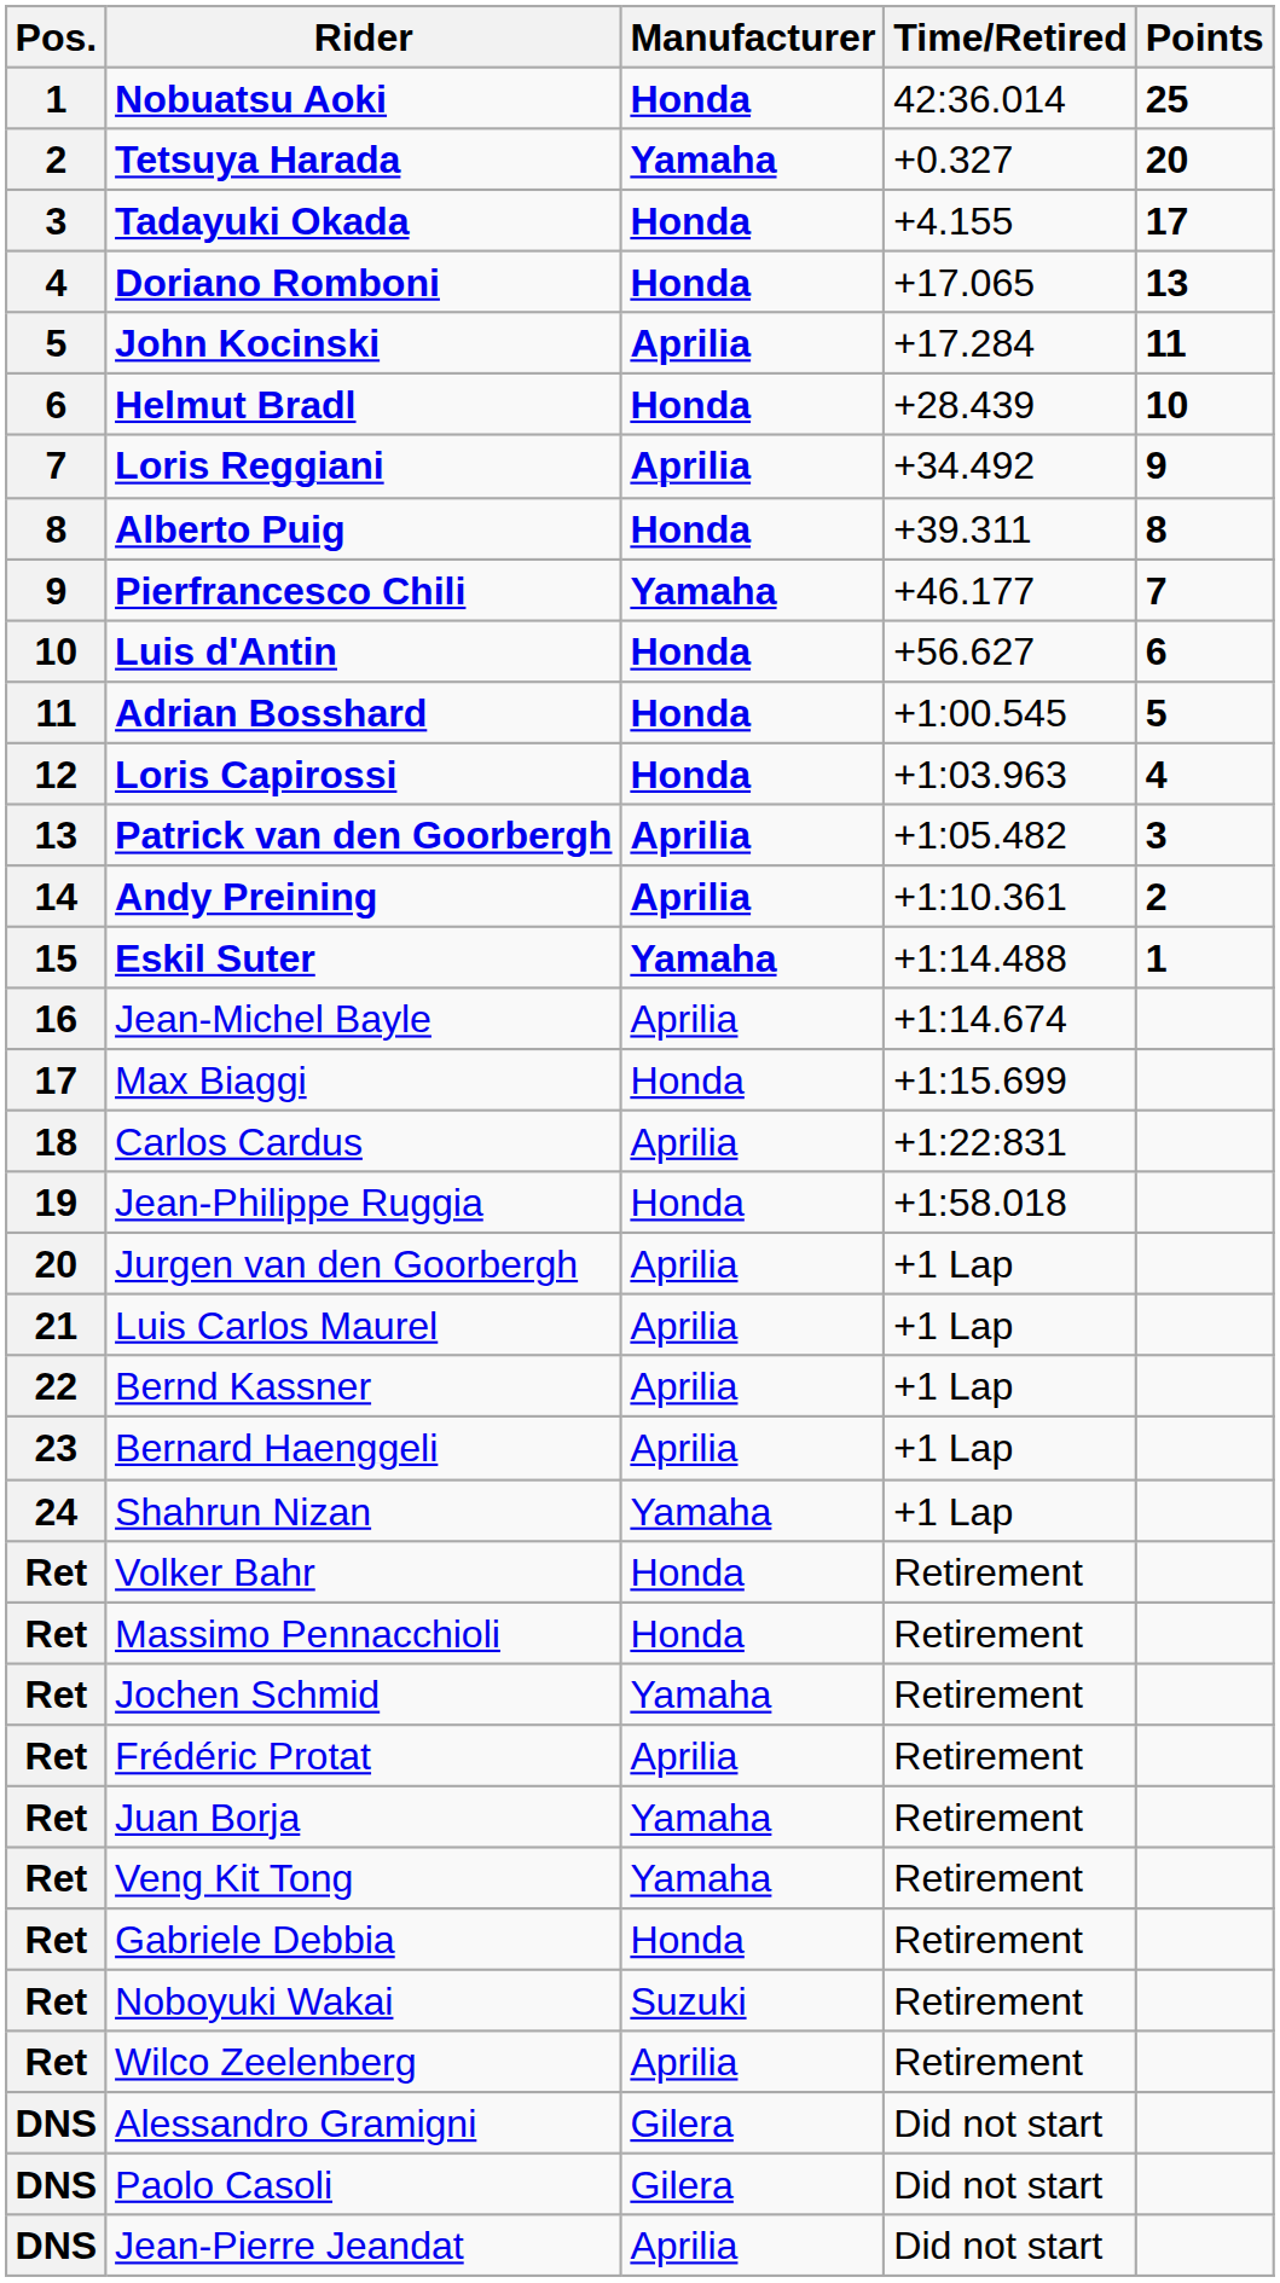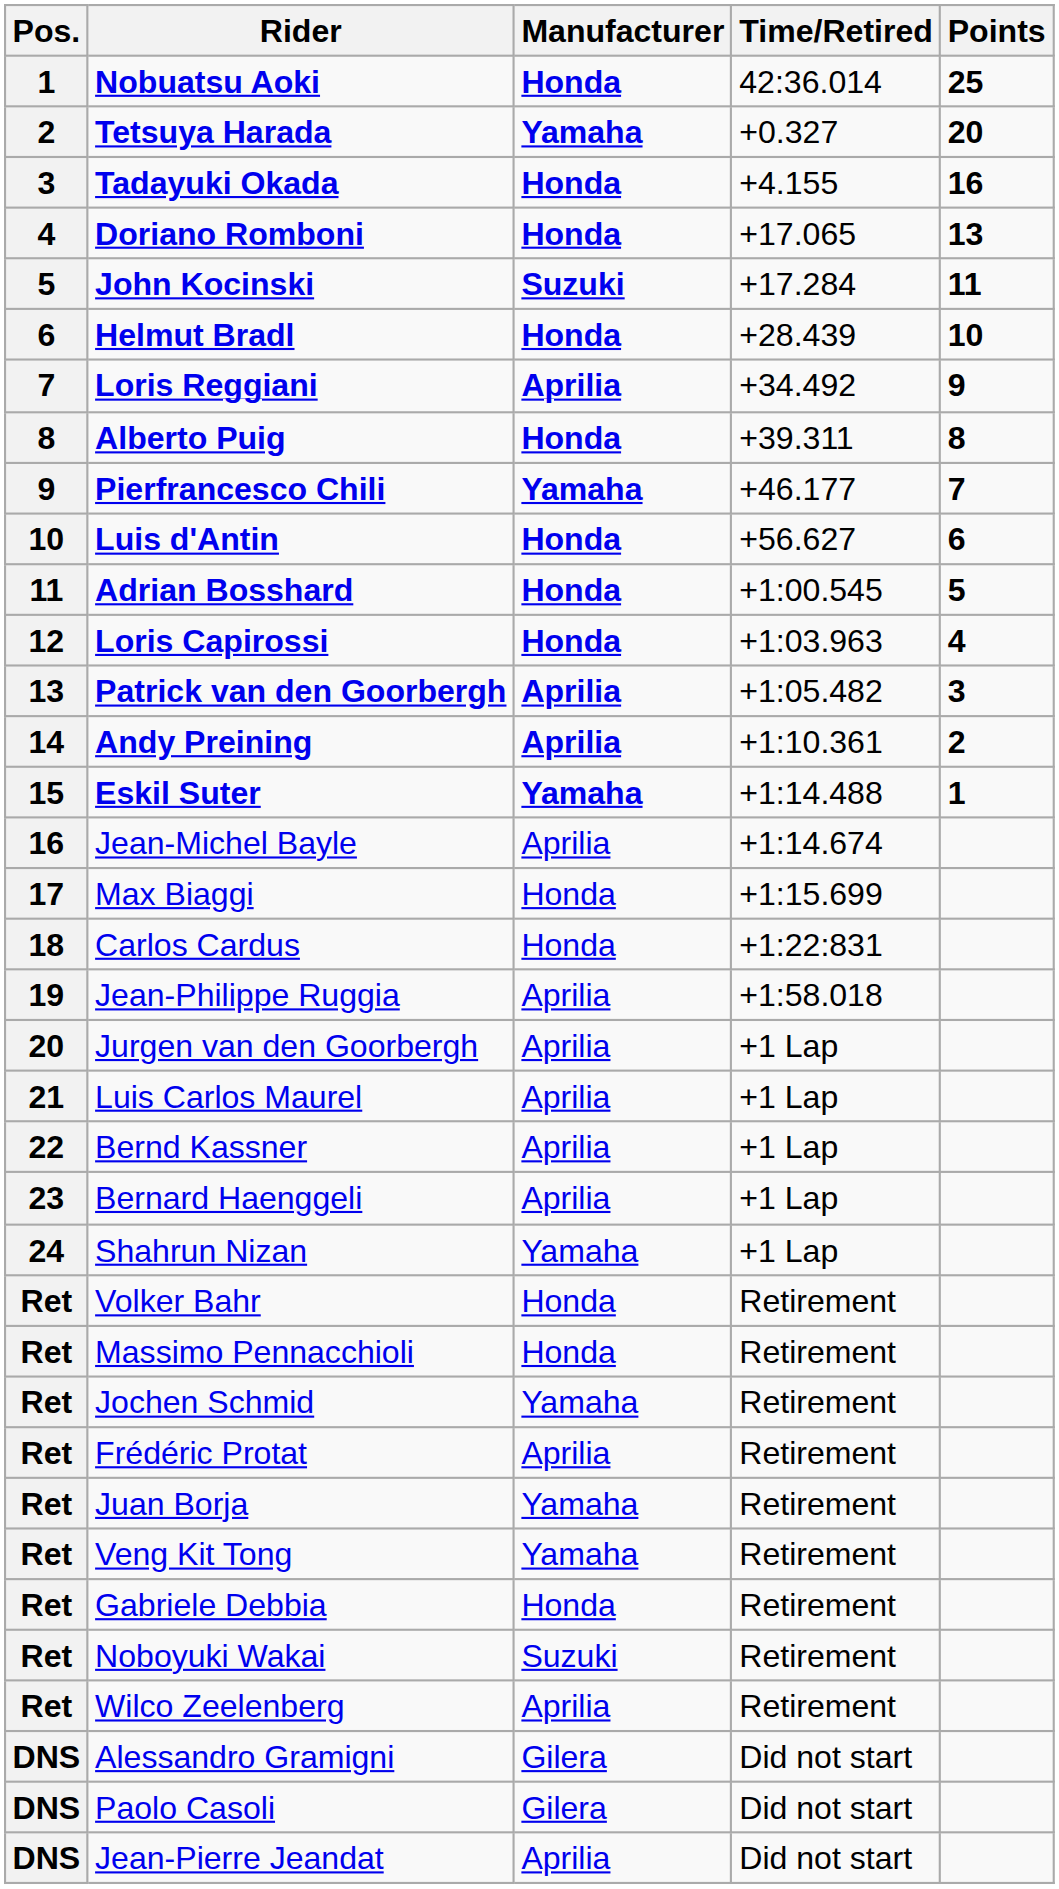 <table class="wikitable" style="font-size: 95%;">
 <tr>
 <th>Pos.</th>
 <th>Rider</th>
 <th>Manufacturer</th>
 <th>Time/Retired</th>
 <th>Points</th>
 </tr>
 <tr>
 <th>1</th>
 <td> <strong><a href='#'>Nobuatsu Aoki</a></strong></td>
 <td><strong><a href='#'>Honda</a></strong></td>
 <td>42:36.014</td>
 <td><strong>25</strong></td>
 </tr>
 <tr>
 <th>2</th>
 <td> <strong><a href='#'>Tetsuya Harada</a></strong></td>
 <td><strong><a href='#'>Yamaha</a></strong></td>
 <td>+0.327</td>
 <td><strong>20</strong></td>
 </tr>
 <tr>
 <th>3</th>
 <td> <strong><a href='#'>Tadayuki Okada</a></strong></td>
 <td><strong><a href='#'>Honda</a></strong></td>
 <td>+4.155</td>
-<td><strong>17</strong></td>
+<td><strong>16</strong></td>
 </tr>
 <tr>
 <th>4</th>
 <td> <strong><a href='#'>Doriano Romboni</a></strong></td>
 <td><strong><a href='#'>Honda</a></strong></td>
 <td>+17.065</td>
 <td><strong>13</strong></td>
 </tr>
 <tr>
 <th>5</th>
 <td> <strong><a href='#'>John Kocinski</a></strong></td>
-<td><strong><a href='#'>Aprilia</a></strong></td>
+<td><strong><a href='#'>Suzuki</a></strong></td>
 <td>+17.284</td>
 <td><strong>11</strong></td>
 </tr>
 <tr>
 <th>6</th>
 <td> <strong><a href='#'>Helmut Bradl</a></strong></td>
 <td><strong><a href='#'>Honda</a></strong></td>
 <td>+28.439</td>
 <td><strong>10</strong></td>
 </tr>
 <tr>
 <th>7</th>
 <td> <strong><a href='#'>Loris Reggiani</a></strong></td>
 <td><strong><a href='#'>Aprilia</a></strong></td>
 <td>+34.492</td>
 <td><strong>9</strong></td>
 </tr>
 <tr>
 <th>8</th>
 <td> <strong><a href='#'>Alberto Puig</a></strong></td>
 <td><strong><a href='#'>Honda</a></strong></td>
 <td>+39.311</td>
 <td><strong>8</strong></td>
 </tr>
 <tr>
 <th>9</th>
 <td> <strong><a href='#'>Pierfrancesco Chili</a></strong></td>
 <td><strong><a href='#'>Yamaha</a></strong></td>
 <td>+46.177</td>
 <td><strong>7</strong></td>
 </tr>
 <tr>
 <th>10</th>
 <td> <strong><a href='#'>Luis d'Antin</a></strong></td>
 <td><strong><a href='#'>Honda</a></strong></td>
 <td>+56.627</td>
 <td><strong>6</strong></td>
 </tr>
 <tr>
 <th>11</th>
 <td> <strong><a href='#'>Adrian Bosshard</a></strong></td>
 <td><strong><a href='#'>Honda</a></strong></td>
 <td>+1:00.545</td>
 <td><strong>5</strong></td>
 </tr>
 <tr>
 <th>12</th>
 <td> <strong><a href='#'>Loris Capirossi</a></strong></td>
 <td><strong><a href='#'>Honda</a></strong></td>
 <td>+1:03.963</td>
 <td><strong>4</strong></td>
 </tr>
 <tr>
 <th>13</th>
 <td> <strong><a href='#'>Patrick van den Goorbergh</a></strong></td>
 <td><strong><a href='#'>Aprilia</a></strong></td>
 <td>+1:05.482</td>
 <td><strong>3</strong></td>
 </tr>
 <tr>
 <th>14</th>
 <td> <strong><a href='#'>Andy Preining</a></strong></td>
 <td><strong><a href='#'>Aprilia</a></strong></td>
 <td>+1:10.361</td>
 <td><strong>2</strong></td>
 </tr>
 <tr>
 <th>15</th>
 <td> <strong><a href='#'>Eskil Suter</a></strong></td>
 <td><strong><a href='#'>Yamaha</a></strong></td>
 <td>+1:14.488</td>
 <td><strong>1</strong></td>
 </tr>
 <tr>
 <th>16</th>
 <td> <a href='#'>Jean-Michel Bayle</a></td>
 <td><a href='#'>Aprilia</a></td>
 <td>+1:14.674</td>
 <td></td>
 </tr>
 <tr>
 <th>17</th>
 <td> <a href='#'>Max Biaggi</a></td>
 <td><a href='#'>Honda</a></td>
 <td>+1:15.699</td>
 <td></td>
 </tr>
 <tr>
 <th>18</th>
 <td> <a href='#'>Carlos Cardus</a></td>
-<td><a href='#'>Aprilia</a></td>
+<td><a href='#'>Honda</a></td>
 <td>+1:22:831</td>
 <td></td>
 </tr>
 <tr>
 <th>19</th>
 <td> <a href='#'>Jean-Philippe Ruggia</a></td>
-<td><a href='#'>Honda</a></td>
+<td><a href='#'>Aprilia</a></td>
 <td>+1:58.018</td>
 <td></td>
 </tr>
 <tr>
 <th>20</th>
 <td> <a href='#'>Jurgen van den Goorbergh</a></td>
 <td><a href='#'>Aprilia</a></td>
 <td>+1 Lap</td>
 <td></td>
 </tr>
 <tr>
 <th>21</th>
 <td> <a href='#'>Luis Carlos Maurel</a></td>
 <td><a href='#'>Aprilia</a></td>
 <td>+1 Lap</td>
 <td></td>
 </tr>
 <tr>
 <th>22</th>
 <td> <a href='#'>Bernd Kassner</a></td>
 <td><a href='#'>Aprilia</a></td>
 <td>+1 Lap</td>
 <td></td>
 </tr>
 <tr>
 <th>23</th>
 <td> <a href='#'>Bernard Haenggeli</a></td>
 <td><a href='#'>Aprilia</a></td>
 <td>+1 Lap</td>
 <td></td>
 </tr>
 <tr>
 <th>24</th>
 <td> <a href='#'>Shahrun Nizan</a></td>
 <td><a href='#'>Yamaha</a></td>
 <td>+1 Lap</td>
 <td></td>
 </tr>
 <tr>
 <th>Ret</th>
 <td> <a href='#'>Volker Bahr</a></td>
 <td><a href='#'>Honda</a></td>
 <td>Retirement</td>
 <td></td>
 </tr>
 <tr>
 <th>Ret</th>
 <td> <a href='#'>Massimo Pennacchioli</a></td>
 <td><a href='#'>Honda</a></td>
 <td>Retirement</td>
 <td></td>
 </tr>
 <tr>
 <th>Ret</th>
 <td> <a href='#'>Jochen Schmid</a></td>
 <td><a href='#'>Yamaha</a></td>
 <td>Retirement</td>
 <td></td>
 </tr>
 <tr>
 <th>Ret</th>
 <td> <a href='#'>Frédéric Protat</a></td>
 <td><a href='#'>Aprilia</a></td>
 <td>Retirement</td>
 <td></td>
 </tr>
 <tr>
 <th>Ret</th>
 <td> <a href='#'>Juan Borja</a></td>
 <td><a href='#'>Yamaha</a></td>
 <td>Retirement</td>
 <td></td>
 </tr>
 <tr>
 <th>Ret</th>
 <td> <a href='#'>Veng Kit Tong</a></td>
 <td><a href='#'>Yamaha</a></td>
 <td>Retirement</td>
 <td></td>
 </tr>
 <tr>
 <th>Ret</th>
 <td> <a href='#'>Gabriele Debbia</a></td>
 <td><a href='#'>Honda</a></td>
 <td>Retirement</td>
 <td></td>
 </tr>
 <tr>
 <th>Ret</th>
 <td> <a href='#'>Noboyuki Wakai</a></td>
 <td><a href='#'>Suzuki</a></td>
 <td>Retirement</td>
 <td></td>
 </tr>
 <tr>
 <th>Ret</th>
 <td> <a href='#'>Wilco Zeelenberg</a></td>
 <td><a href='#'>Aprilia</a></td>
 <td>Retirement</td>
 <td></td>
 </tr>
 <tr>
 <th>DNS</th>
 <td> <a href='#'>Alessandro Gramigni</a></td>
 <td><a href='#'>Gilera</a></td>
 <td>Did not start</td>
 <td></td>
 </tr>
 <tr>
 <th>DNS</th>
 <td> <a href='#'>Paolo Casoli</a></td>
 <td><a href='#'>Gilera</a></td>
 <td>Did not start</td>
 <td></td>
 </tr>
 <tr>
 <th>DNS</th>
 <td> <a href='#'>Jean-Pierre Jeandat</a></td>
 <td><a href='#'>Aprilia</a></td>
 <td>Did not start</td>
 <td></td>
 </tr>
 </table>
